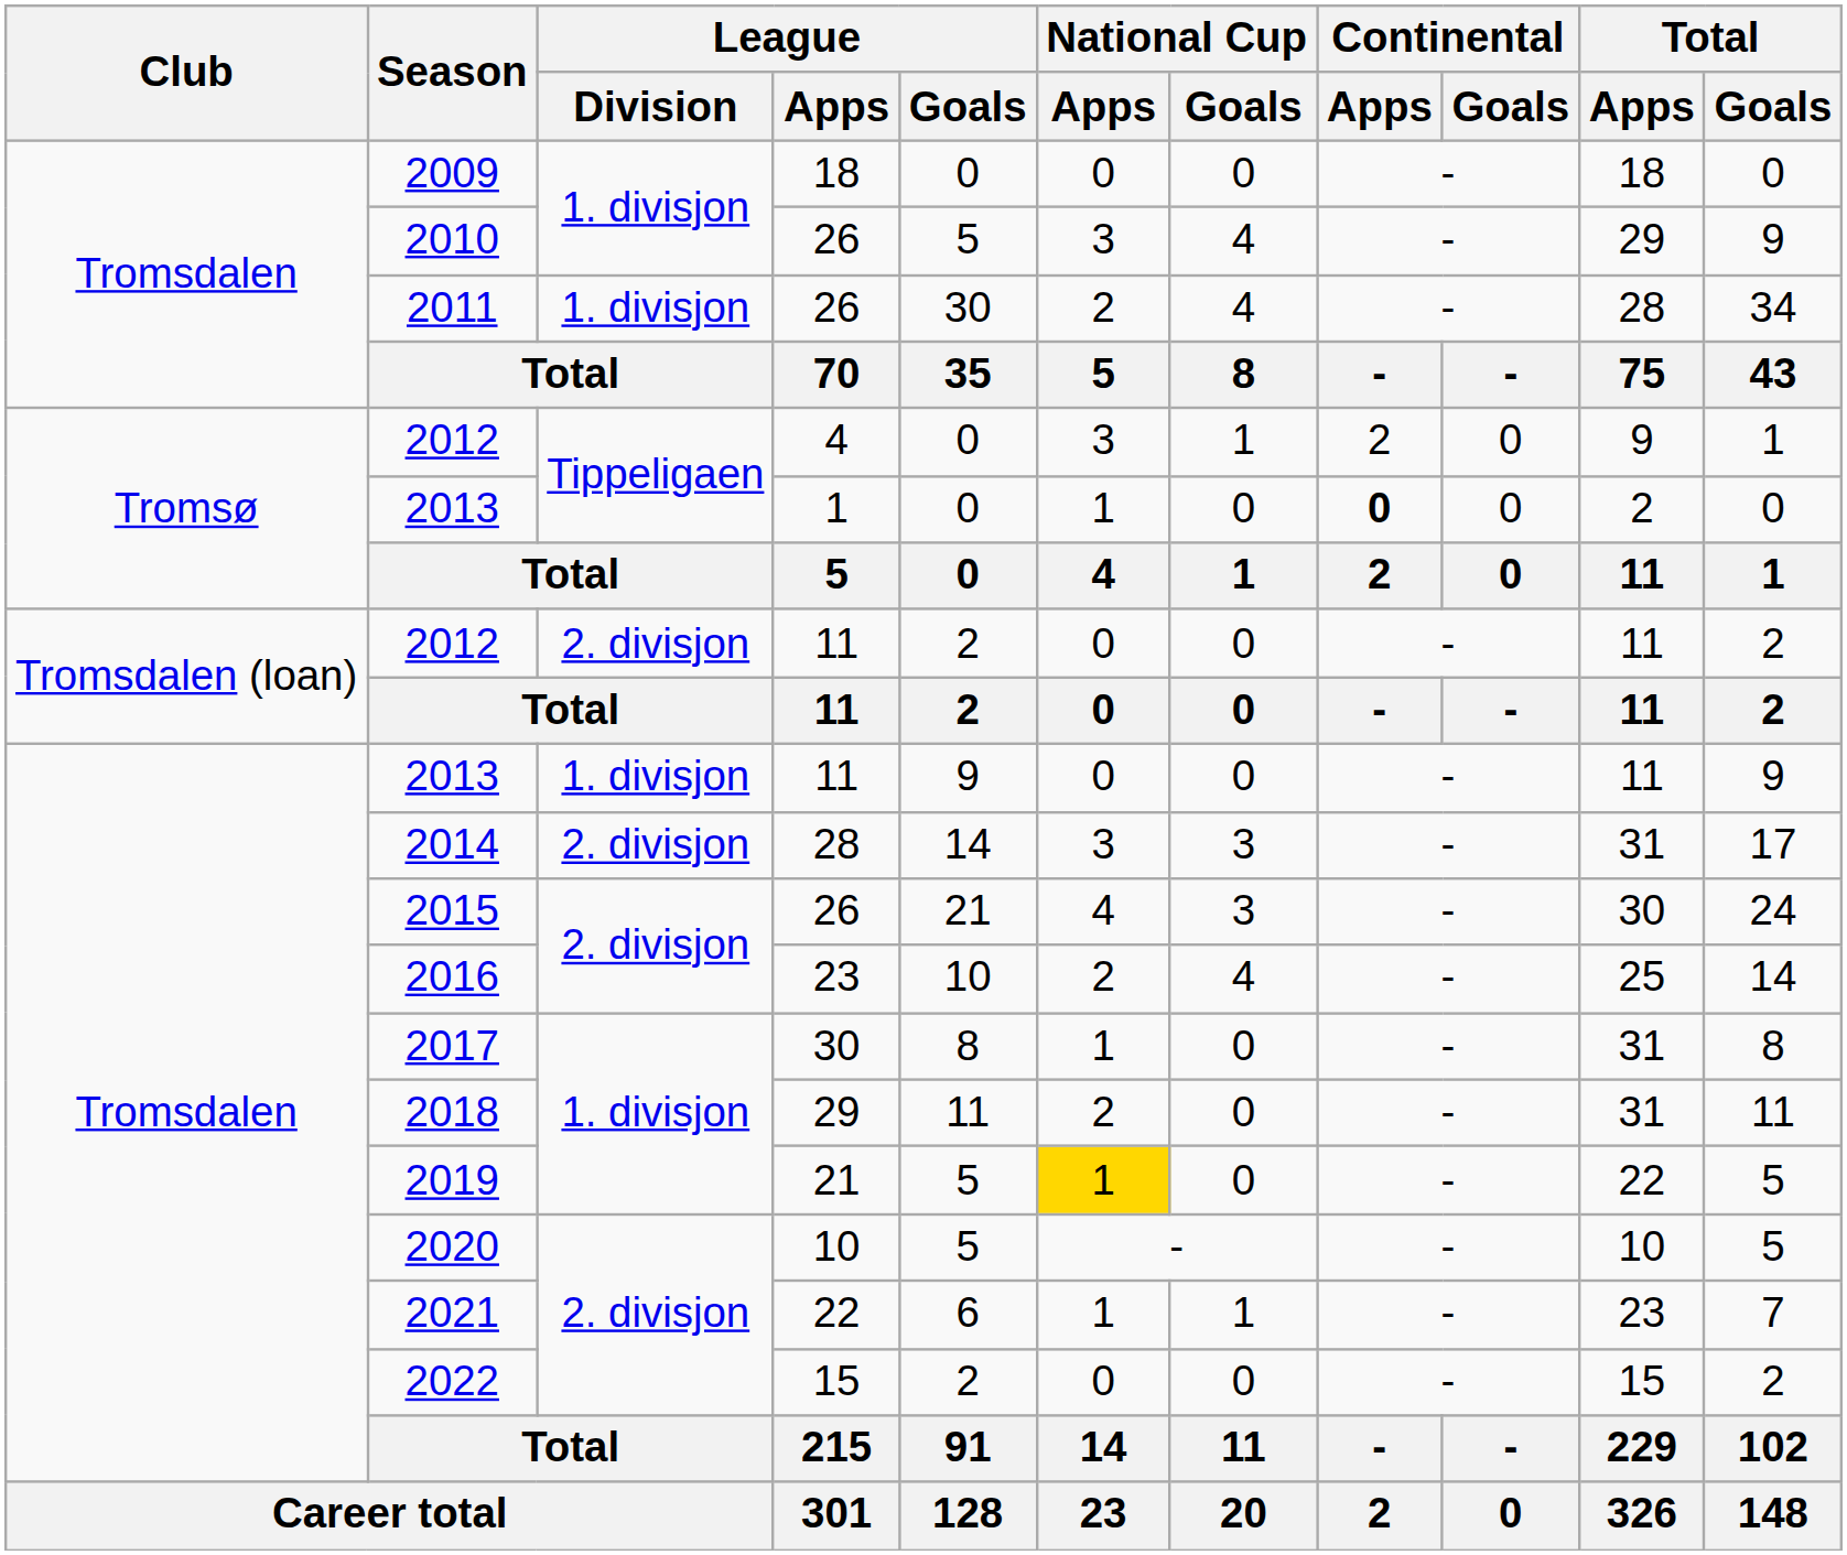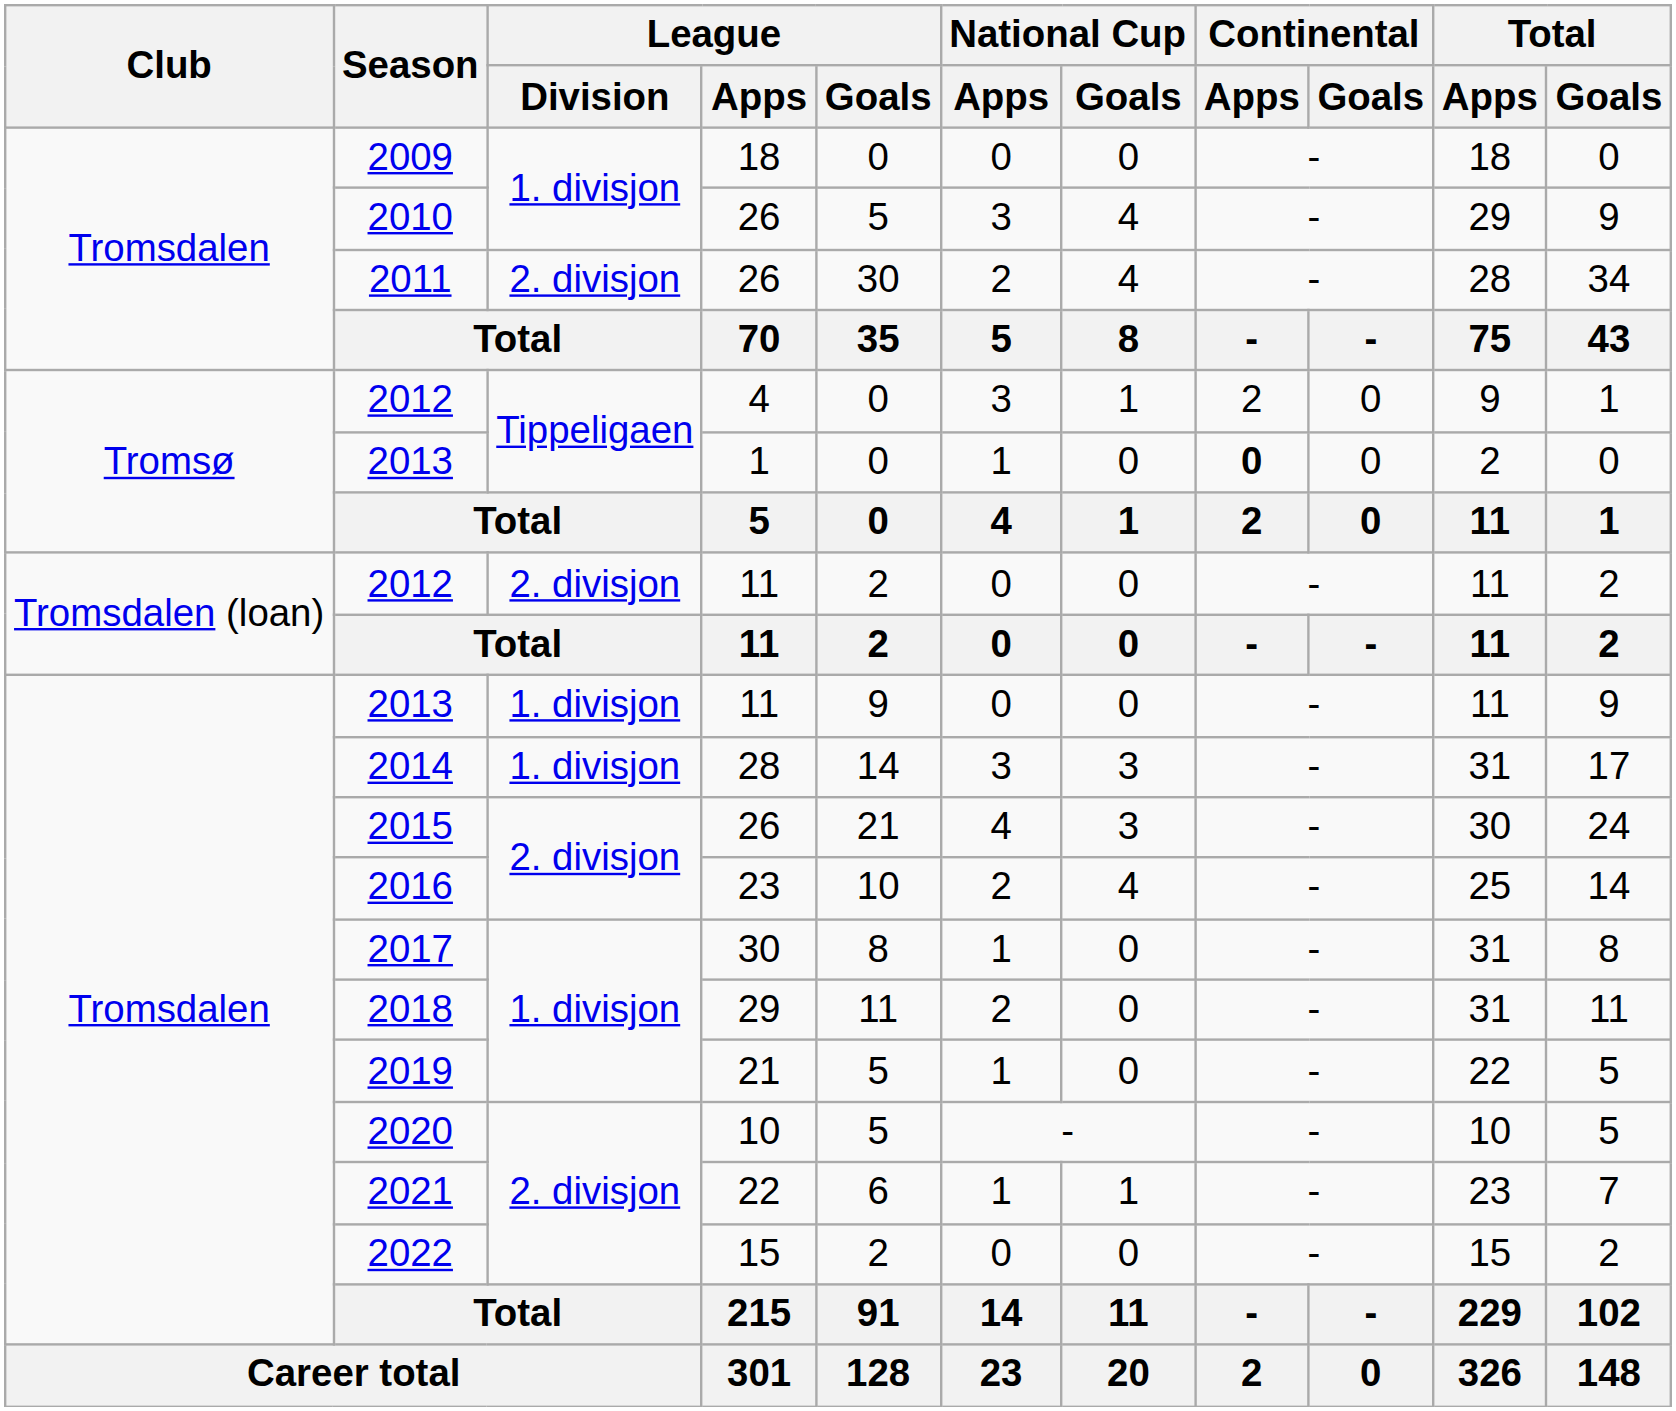 <table class="wikitable" style="text-align: center;">
 <tr>
 <th rowspan="2">Club</th>
 <th rowspan="2">Season</th>
 <th colspan="3">League</th>
 <th colspan="2">National Cup</th>
 <th colspan="2">Continental</th>
 <th colspan="2">Total</th>
 </tr>
 <tr>
 <th>Division</th>
 <th>Apps</th>
 <th>Goals</th>
 <th>Apps</th>
 <th>Goals</th>
 <th>Apps</th>
 <th>Goals</th>
 <th>Apps</th>
 <th>Goals</th>
 </tr>
 <tr>
 <td rowspan="4"><a href='#'>Tromsdalen</a></td>
 <td><a href='#'>2009</a></td>
 <td rowspan="2"><a href='#'>1. divisjon</a></td>
 <td>18</td>
 <td>0</td>
 <td>0</td>
 <td>0</td>
 <td colspan="2">-</td>
 <td>18</td>
 <td>0</td>
 </tr>
 <tr>
 <td><a href='#'>2010</a></td>
 <td>26</td>
 <td>5</td>
 <td>3</td>
 <td>4</td>
 <td colspan="2">-</td>
 <td>29</td>
 <td>9</td>
 </tr>
 <tr>
 <td><a href='#'>2011</a></td>
-<td rowspan="1"><a href='#'>1. divisjon</a></td>
+<td rowspan="1"><a href='#'>2. divisjon</a></td>
 <td>26</td>
 <td>30</td>
 <td>2</td>
 <td>4</td>
 <td colspan="2">-</td>
 <td>28</td>
 <td>34</td>
 </tr>
 <tr>
 <th colspan="2">Total</th>
 <th>70</th>
 <th>35</th>
 <th>5</th>
 <th>8</th>
 <th>-</th>
 <th>-</th>
 <th>75</th>
 <th>43</th>
 </tr>
 <tr>
 <td rowspan="3"><a href='#'>Tromsø</a></td>
 <td><a href='#'>2012</a></td>
 <td rowspan="2"><a href='#'>Tippeligaen</a></td>
 <td>4</td>
 <td>0</td>
 <td>3</td>
 <td>1</td>
 <td>2</td>
 <td>0</td>
 <td>9</td>
 <td>1</td>
 </tr>
 <tr>
 <td><a href='#'>2013</a></td>
 <td>1</td>
 <td>0</td>
 <td>1</td>
 <td>0</td>
 <td><strong>0</strong></td>
 <td>0</td>
 <td>2</td>
 <td>0</td>
 </tr>
 <tr>
 <th colspan="2">Total</th>
 <th>5</th>
 <th>0</th>
 <th>4</th>
 <th>1</th>
 <th>2</th>
 <th>0</th>
 <th>11</th>
 <th>1</th>
 </tr>
 <tr>
 <td rowspan="2"><a href='#'>Tromsdalen</a> (loan)</td>
 <td><a href='#'>2012</a></td>
 <td rowspan="1"><a href='#'>2. divisjon</a></td>
 <td>11</td>
 <td>2</td>
 <td>0</td>
 <td>0</td>
 <td colspan="2">-</td>
 <td>11</td>
 <td>2</td>
 </tr>
 <tr>
 <th colspan="2">Total</th>
 <th>11</th>
 <th>2</th>
 <th>0</th>
 <th>0</th>
 <th>-</th>
 <th>-</th>
 <th>11</th>
 <th>2</th>
 </tr>
 <tr>
 <td rowspan="11"><a href='#'>Tromsdalen</a></td>
 <td><a href='#'>2013</a></td>
 <td rowspan="1"><a href='#'>1. divisjon</a></td>
 <td>11</td>
 <td>9</td>
 <td>0</td>
 <td>0</td>
 <td colspan="2">-</td>
 <td>11</td>
 <td>9</td>
 </tr>
 <tr>
 <td><a href='#'>2014</a></td>
-<td rowspan="1"><a href='#'>2. divisjon</a></td>
+<td rowspan="1"><a href='#'>1. divisjon</a></td>
 <td>28</td>
 <td>14</td>
 <td>3</td>
 <td>3</td>
 <td colspan="2">-</td>
 <td>31</td>
 <td>17</td>
 </tr>
 <tr>
 <td><a href='#'>2015</a></td>
 <td rowspan="2"><a href='#'>2. divisjon</a></td>
 <td>26</td>
 <td>21</td>
 <td>4</td>
 <td>3</td>
 <td colspan="2">-</td>
 <td>30</td>
 <td>24</td>
 </tr>
 <tr>
 <td><a href='#'>2016</a></td>
 <td>23</td>
 <td>10</td>
 <td>2</td>
 <td>4</td>
 <td colspan="2">-</td>
 <td>25</td>
 <td>14</td>
 </tr>
 <tr>
 <td><a href='#'>2017</a></td>
 <td rowspan="3"><a href='#'>1. divisjon</a></td>
 <td>30</td>
 <td>8</td>
 <td>1</td>
 <td>0</td>
 <td colspan="2">-</td>
 <td>31</td>
 <td>8</td>
 </tr>
 <tr>
 <td><a href='#'>2018</a></td>
 <td>29</td>
 <td>11</td>
 <td>2</td>
 <td>0</td>
 <td colspan="2">-</td>
 <td>31</td>
 <td>11</td>
 </tr>
 <tr>
 <td><a href='#'>2019</a></td>
 <td>21</td>
 <td>5</td>
-<td style="background: gold;">1</td>
+<td>1</td>
 <td>0</td>
 <td colspan="2">-</td>
 <td>22</td>
 <td>5</td>
 </tr>
 <tr>
 <td><a href='#'>2020</a></td>
 <td rowspan="3"><a href='#'>2. divisjon</a></td>
 <td>10</td>
 <td>5</td>
 <td colspan="2">-</td>
 <td colspan="2">-</td>
 <td>10</td>
 <td>5</td>
 </tr>
 <tr>
 <td><a href='#'>2021</a></td>
 <td>22</td>
 <td>6</td>
 <td>1</td>
 <td>1</td>
 <td colspan="2">-</td>
 <td>23</td>
 <td>7</td>
 </tr>
 <tr>
 <td><a href='#'>2022</a></td>
 <td>15</td>
 <td>2</td>
 <td>0</td>
 <td>0</td>
 <td colspan="2">-</td>
 <td>15</td>
 <td>2</td>
 </tr>
 <tr>
 <th colspan="2">Total</th>
 <th>215</th>
 <th>91</th>
 <th>14</th>
 <th>11</th>
 <th>-</th>
 <th>-</th>
 <th>229</th>
 <th>102</th>
 </tr>
 <tr>
 <th colspan="3">Career total</th>
 <th>301</th>
 <th>128</th>
 <th>23</th>
 <th>20</th>
 <th>2</th>
 <th>0</th>
 <th>326</th>
 <th>148</th>
 </tr>
 </table>
